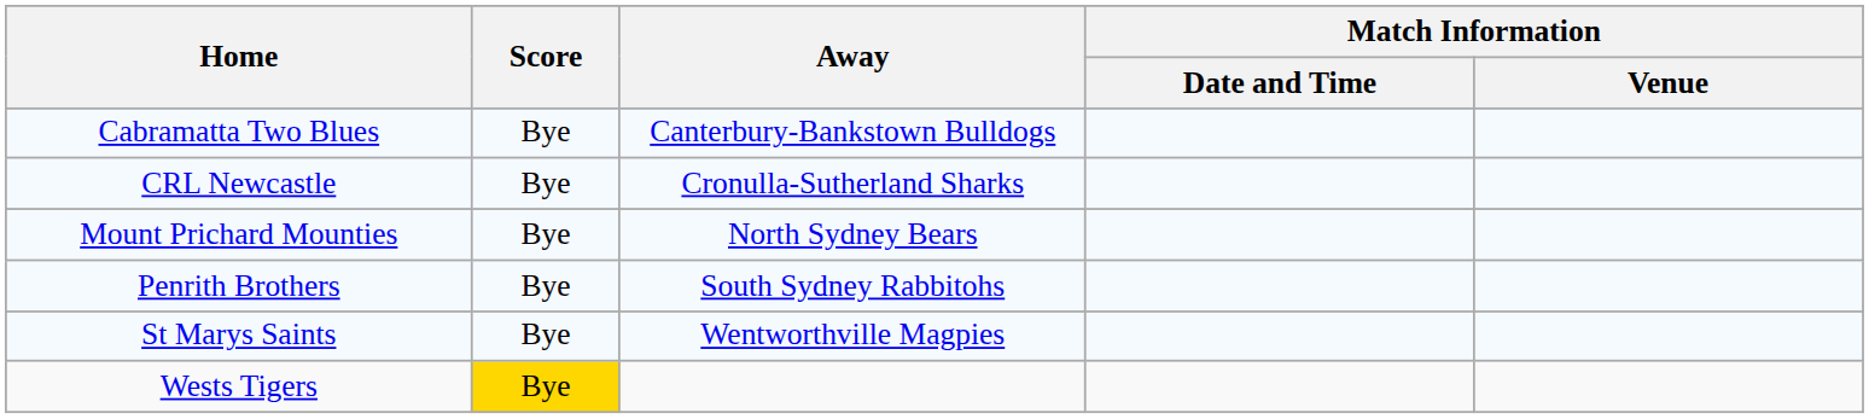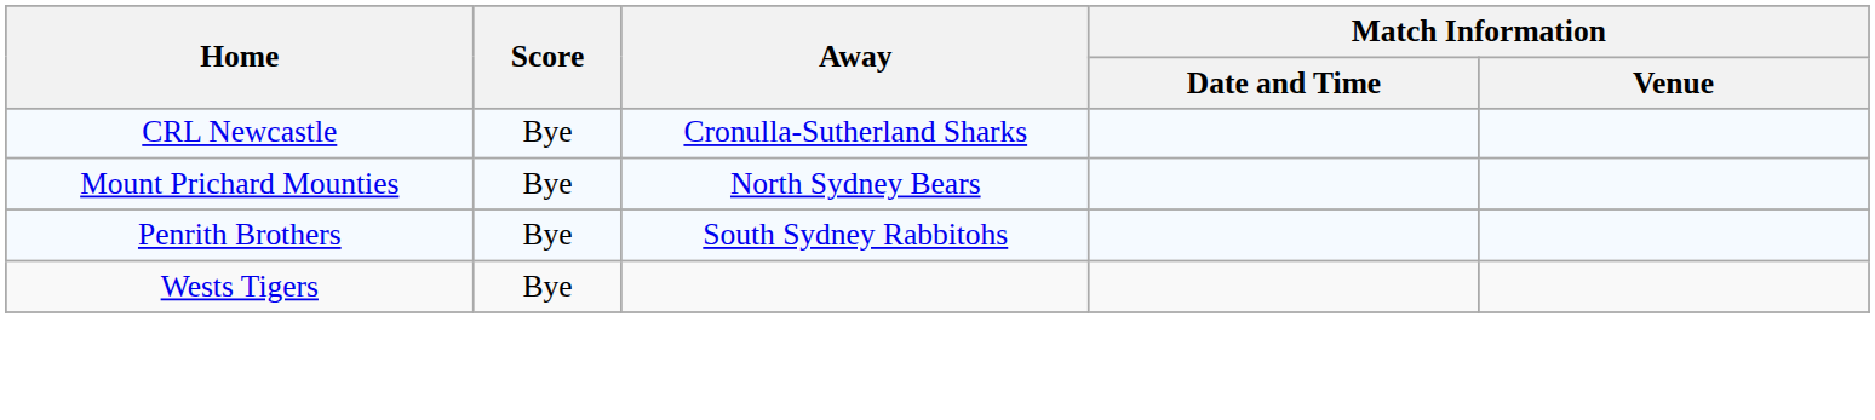 <table class="wikitable" style="border-collapse:collapse; font-size:90%; text-align:center;">
 <tr>
 <th rowspan="2" width="12%">Home</th>
 <th rowspan="2" width="3%">Score</th>
 <th rowspan="2" width="12%">Away</th>
 <th colspan="2">Match Information</th>
 </tr>
 <tr bgcolor="#EFEFEF">
 <th width="10%">Date and Time</th>
 <th width="10%">Venue</th>
-</tr>
-<tr bgcolor="#F5FAFF">
-<td align="centre"><a href='#'>Cabramatta Two Blues</a></td>
-<td>Bye</td>
-<td align="centre"><a href='#'>Canterbury-Bankstown Bulldogs</a></td>
-<td></td>
-<td></td>
 </tr>
 <tr bgcolor="#F5FAFF">
 <td align="centre"><a href='#'>CRL Newcastle</a></td>
 <td>Bye</td>
 <td align="centre"><a href='#'>Cronulla-Sutherland Sharks</a></td>
 <td></td>
 <td></td>
 </tr>
 <tr bgcolor="#F5FAFF">
 <td align="centre"><a href='#'>Mount Prichard Mounties</a></td>
 <td>Bye</td>
 <td align="centre"><a href='#'>North Sydney Bears</a></td>
 <td></td>
 <td></td>
 </tr>
 <tr bgcolor="#F5FAFF">
 <td align="centre"><a href='#'>Penrith Brothers</a></td>
 <td>Bye</td>
 <td align="centre"><a href='#'>South Sydney Rabbitohs</a></td>
 <td></td>
 <td></td>
 </tr>
-<tr bgcolor="#F5FAFF">
-<td align="centre"><a href='#'>St Marys Saints</a></td>
-<td>Bye</td>
-<td align="centre"><a href='#'>Wentworthville Magpies</a></td>
-<td></td>
-<td></td>
-</tr>
 <tr>
 <td><a href='#'>Wests Tigers</a></td>
-<td style="background: gold;">Bye</td>
+<td>Bye</td>
 <td></td>
 <td></td>
 <td></td>
 </tr>
 </table>
